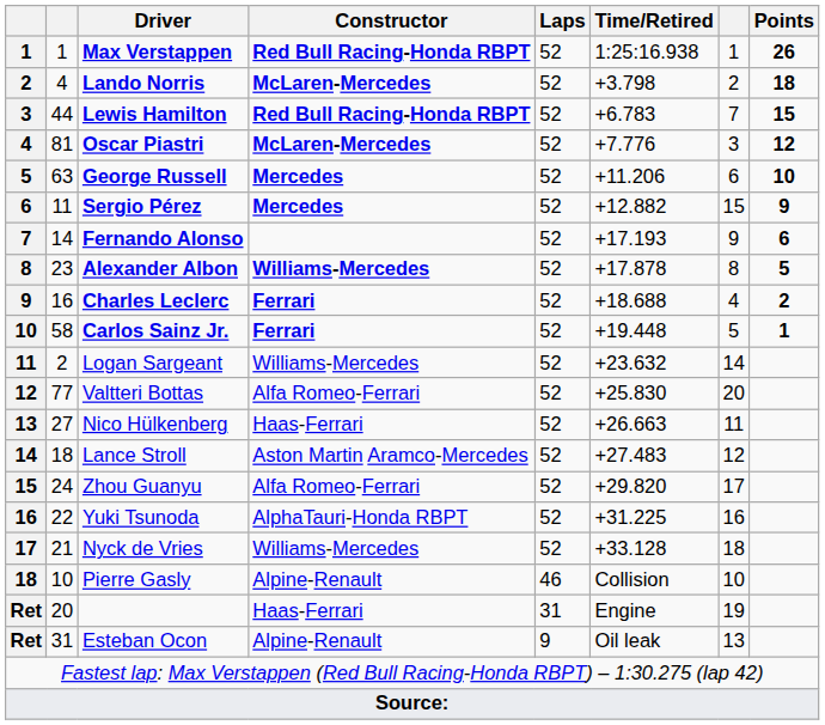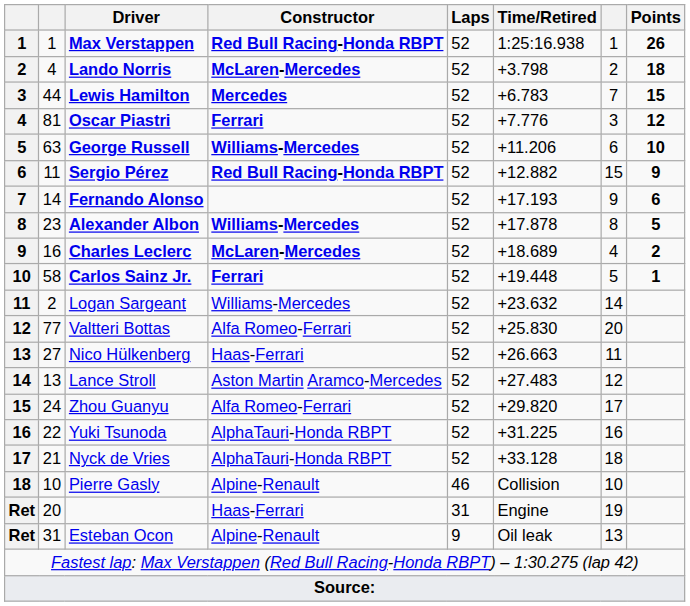 <table class="wikitable sortable" style="font-size: 85%;">
 <tr>
 <th scope="col"></th>
 <th scope="col"></th>
 <th scope="col">Driver</th>
 <th scope="col">Constructor</th>
 <th scope="col" class="unsortable">Laps</th>
 <th scope="col" class="unsortable">Time/Retired</th>
 <th scope="col"></th>
 <th scope="col">Points</th>
 </tr>
 <tr>
 <th>1</th>
 <td align="center">1</td>
 <td data-sort-value="ver"><strong> <a href='#'>Max Verstappen</a></strong></td>
 <td><strong><a href='#'>Red Bull Racing</a>-<a href='#'>Honda RBPT</a></strong></td>
 <td>52</td>
 <td>1:25:16.938</td>
 <td align="center">1</td>
 <td align="center"><strong>26</strong></td>
 </tr>
 <tr>
 <th>2</th>
 <td align="center">4</td>
 <td data-sort-value="nor"><strong> <a href='#'>Lando Norris</a></strong></td>
 <td><strong><a href='#'>McLaren</a>-<a href='#'>Mercedes</a></strong></td>
 <td>52</td>
 <td>+3.798</td>
 <td align="center">2</td>
 <td align="center"><strong>18</strong></td>
 </tr>
 <tr>
 <th>3</th>
 <td align="center">44</td>
 <td data-sort-value="ham"><strong> <a href='#'>Lewis Hamilton</a></strong></td>
-<td><strong><a href='#'>Red Bull Racing</a>-<a href='#'>Honda RBPT</a></strong></td>
+<td><strong><a href='#'>Mercedes</a></strong></td>
 <td>52</td>
 <td>+6.783</td>
 <td align="center">7</td>
 <td align="center"><strong>15</strong></td>
 </tr>
 <tr>
 <th>4</th>
 <td align="center">81</td>
 <td data-sort-value="pia"><strong> <a href='#'>Oscar Piastri</a></strong></td>
-<td><strong><a href='#'>McLaren</a>-<a href='#'>Mercedes</a></strong></td>
+<td><strong><a href='#'>Ferrari</a></strong></td>
 <td>52</td>
 <td>+7.776</td>
 <td align="center">3</td>
 <td align="center"><strong>12</strong></td>
 </tr>
 <tr>
 <th>5</th>
 <td align="center">63</td>
 <td data-sort-value="rus"><strong> <a href='#'>George Russell</a></strong></td>
-<td><strong><a href='#'>Mercedes</a></strong></td>
+<td><strong><a href='#'>Williams</a>-<a href='#'>Mercedes</a></strong></td>
 <td>52</td>
 <td>+11.206</td>
 <td align="center">6</td>
 <td align="center"><strong>10</strong></td>
 </tr>
 <tr>
 <th>6</th>
 <td align="center">11</td>
 <td data-sort-value="per"><strong> <a href='#'>Sergio Pérez</a></strong></td>
-<td><strong><a href='#'>Mercedes</a></strong></td>
+<td><strong><a href='#'>Red Bull Racing</a>-<a href='#'>Honda RBPT</a></strong></td>
 <td>52</td>
 <td>+12.882</td>
 <td align="center">15</td>
 <td align="center"><strong>9</strong></td>
 </tr>
 <tr>
 <th>7</th>
 <td align="center">14</td>
 <td data-sort-value="alo"><strong> <a href='#'>Fernando Alonso</a></strong></td>
 <td><strong></strong></td>
 <td>52</td>
 <td>+17.193</td>
 <td align="center">9</td>
 <td align="center"><strong>6</strong></td>
 </tr>
 <tr>
 <th>8</th>
 <td align="center">23</td>
 <td data-sort-value="alb"><strong> <a href='#'>Alexander Albon</a></strong></td>
 <td><strong><a href='#'>Williams</a>-<a href='#'>Mercedes</a></strong></td>
 <td>52</td>
 <td>+17.878</td>
 <td align="center">8</td>
 <td align="center"><strong>5</strong></td>
 </tr>
 <tr>
 <th>9</th>
 <td align="center">16</td>
 <td data-sort-value="lec"><strong> <a href='#'>Charles Leclerc</a></strong></td>
-<td><strong><a href='#'>Ferrari</a></strong></td>
+<td><strong><a href='#'>McLaren</a>-<a href='#'>Mercedes</a></strong></td>
 <td>52</td>
-<td>+18.688</td>
+<td>+18.689</td>
 <td align="center">4</td>
 <td align="center"><strong>2</strong></td>
 </tr>
 <tr>
 <th>10</th>
 <td align="center">58</td>
 <td data-sort-value="sai"><strong> <a href='#'>Carlos Sainz Jr.</a></strong></td>
 <td><strong><a href='#'>Ferrari</a></strong></td>
 <td>52</td>
 <td>+19.448</td>
 <td align="center">5</td>
 <td align="center"><strong>1</strong></td>
 </tr>
 <tr>
 <th>11</th>
 <td align="center">2</td>
 <td data-sort-value="sar"> <a href='#'>Logan Sargeant</a></td>
 <td><a href='#'>Williams</a>-<a href='#'>Mercedes</a></td>
 <td>52</td>
 <td>+23.632</td>
 <td align="center">14</td>
 <td></td>
 </tr>
 <tr>
 <th>12</th>
 <td align="center">77</td>
 <td data-sort-value="bot"> <a href='#'>Valtteri Bottas</a></td>
 <td><a href='#'>Alfa Romeo</a>-<a href='#'>Ferrari</a></td>
 <td>52</td>
 <td>+25.830</td>
 <td align="center">20</td>
 <td></td>
 </tr>
 <tr>
 <th>13</th>
 <td align="center">27</td>
 <td data-sort-value="hul"> <a href='#'>Nico Hülkenberg</a></td>
 <td><a href='#'>Haas</a>-<a href='#'>Ferrari</a></td>
 <td>52</td>
 <td>+26.663</td>
 <td align="center">11</td>
 <td></td>
 </tr>
 <tr>
 <th>14</th>
-<td align="center">18</td>
+<td align="center">13</td>
 <td data-sort-value="str"> <a href='#'>Lance Stroll</a></td>
 <td><a href='#'>Aston Martin</a> <a href='#'>Aramco</a>-<a href='#'>Mercedes</a></td>
 <td>52</td>
 <td>+27.483</td>
 <td align="center">12</td>
 <td align="center"></td>
 </tr>
 <tr>
 <th>15</th>
 <td align="center">24</td>
 <td data-sort-value="zho"> <a href='#'>Zhou Guanyu</a></td>
 <td><a href='#'>Alfa Romeo</a>-<a href='#'>Ferrari</a></td>
 <td>52</td>
 <td>+29.820</td>
 <td align="center">17</td>
 <td></td>
 </tr>
 <tr>
 <th>16</th>
 <td align="center">22</td>
 <td data-sort-value="tsu"> <a href='#'>Yuki Tsunoda</a></td>
 <td><a href='#'>AlphaTauri</a>-<a href='#'>Honda RBPT</a></td>
 <td>52</td>
 <td>+31.225</td>
 <td align="center">16</td>
 <td></td>
 </tr>
 <tr>
 <th>17</th>
 <td align="center">21</td>
 <td data-sort-value="dev"> <a href='#'>Nyck de Vries</a></td>
-<td><a href='#'>Williams</a>-<a href='#'>Mercedes</a></td>
+<td><a href='#'>AlphaTauri</a>-<a href='#'>Honda RBPT</a></td>
 <td>52</td>
 <td>+33.128</td>
 <td align="center">18</td>
 <td></td>
 </tr>
 <tr>
 <th>18</th>
 <td align="center">10</td>
 <td data-sort-value="gas"> <a href='#'>Pierre Gasly</a></td>
 <td><a href='#'>Alpine</a>-<a href='#'>Renault</a></td>
 <td>46</td>
 <td>Collision</td>
 <td align="center">10</td>
 <td align="center"></td>
 </tr>
 <tr>
 <th>Ret</th>
 <td align="center">20</td>
 <td data-sort-value="mag"></td>
 <td><a href='#'>Haas</a>-<a href='#'>Ferrari</a></td>
 <td>31</td>
 <td>Engine</td>
 <td align="center">19</td>
 <td></td>
 </tr>
 <tr>
 <th>Ret</th>
 <td align="center">31</td>
 <td data-sort-value="oco"> <a href='#'>Esteban Ocon</a></td>
 <td><a href='#'>Alpine</a>-<a href='#'>Renault</a></td>
 <td>9</td>
 <td>Oil leak</td>
 <td align="center">13</td>
 <td></td>
 </tr>
 <tr class="sortbottom">
 <td colspan="8" align="center"><em><a href='#'>Fastest lap</a>:</em>  <em><a href='#'>Max Verstappen</a> (<a href='#'>Red Bull Racing</a>-<a href='#'>Honda RBPT</a>) – 1:30.275 (lap 42)</em></td>
 </tr>
 <tr class="sortbottom">
 <td colspan="8" style="background-color:#eaecf0;text-align:center"><strong>Source:</strong></td>
 </tr>
 </table>
